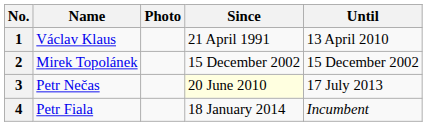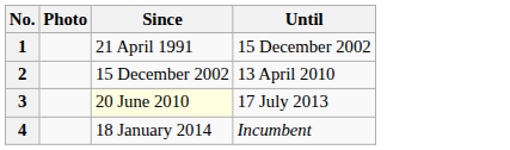 <table class="wikitable">
 <tr>
 <th>No.</th>
-<th>Name</th>
 <th>Photo</th>
 <th>Since</th>
 <th>Until</th>
 </tr>
 <tr>
 <th>1</th>
-<td><a href='#'>Václav Klaus</a></td>
 <td></td>
 <td>21 April 1991</td>
+<td>15 December 2002</td>
+</tr>
+<tr>
+<th>2</th>
+<td></td>
+<td>15 December 2002</td>
 <td>13 April 2010</td>
 </tr>
 <tr>
-<th>2</th>
-<td><a href='#'>Mirek Topolánek</a></td>
-<td></td>
-<td>15 December 2002</td>
-<td>15 December 2002</td>
-</tr>
-<tr>
 <th>3</th>
-<td><a href='#'>Petr Nečas</a></td>
 <td></td>
 <td style="background: lightyellow;">20 June 2010</td>
 <td>17 July 2013</td>
 </tr>
 <tr>
 <th>4</th>
-<td><a href='#'>Petr Fiala</a></td>
 <td></td>
 <td>18 January 2014</td>
 <td><em>Incumbent</em></td>
 </tr>
 </table>
